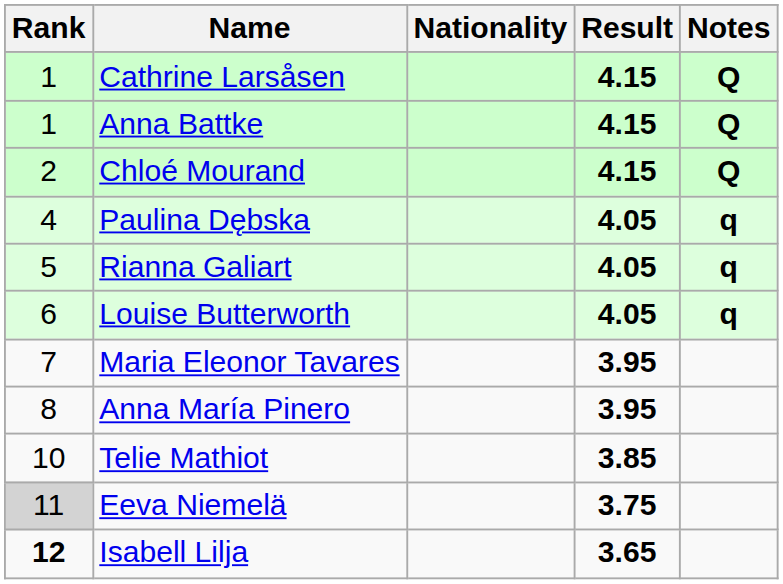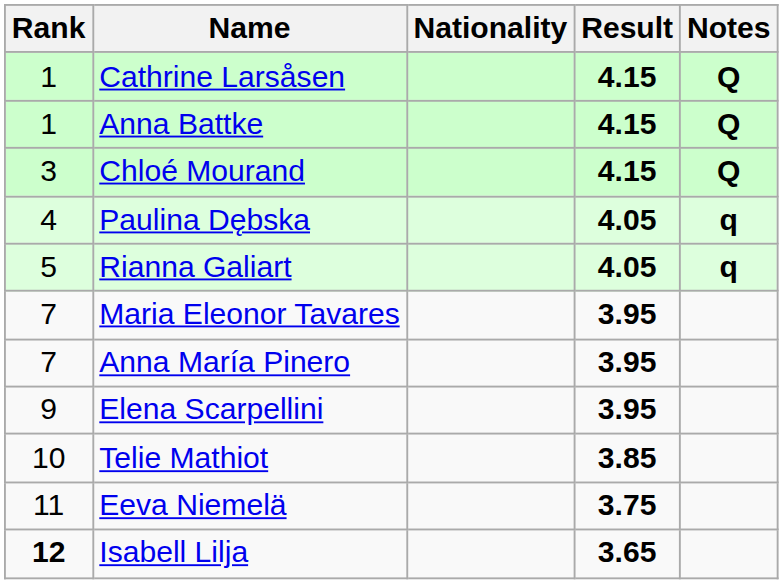 <table class="wikitable sortable" style="text-align:center">
 <tr>
 <th>Rank</th>
 <th>Name</th>
 <th>Nationality</th>
 <th>Result</th>
 <th>Notes</th>
 </tr>
 <tr bgcolor=ccffcc>
 <td>1</td>
 <td align=left><a href='#'>Cathrine Larsåsen</a></td>
 <td align=left></td>
 <td><strong>4.15</strong></td>
 <td><strong>Q</strong></td>
 </tr>
 <tr bgcolor=ccffcc>
 <td>1</td>
 <td align=left><a href='#'>Anna Battke</a></td>
 <td align=left></td>
 <td><strong>4.15</strong></td>
 <td><strong>Q</strong></td>
 </tr>
 <tr bgcolor=ccffcc>
-<td>2</td>
+<td>3</td>
 <td align=left><a href='#'>Chloé Mourand</a></td>
 <td align=left></td>
 <td><strong>4.15</strong></td>
 <td><strong>Q</strong></td>
 </tr>
 <tr bgcolor=ddffdd>
 <td>4</td>
 <td align=left><a href='#'>Paulina Dębska</a></td>
 <td align=left></td>
 <td><strong>4.05</strong></td>
 <td><strong>q</strong></td>
 </tr>
 <tr bgcolor=ddffdd>
 <td>5</td>
 <td align=left><a href='#'>Rianna Galiart</a></td>
 <td align=left></td>
 <td><strong>4.05</strong></td>
 <td><strong>q</strong></td>
 </tr>
-<tr bgcolor=ddffdd>
-<td>6</td>
-<td align=left><a href='#'>Louise Butterworth</a></td>
-<td align=left></td>
-<td><strong>4.05</strong></td>
-<td><strong>q</strong></td>
-</tr>
 <tr>
 <td>7</td>
 <td align=left><a href='#'>Maria Eleonor Tavares</a></td>
 <td align=left></td>
 <td><strong>3.95</strong></td>
 <td></td>
 </tr>
 <tr>
-<td>8</td>
+<td>7</td>
 <td align=left><a href='#'>Anna María Pinero</a></td>
+<td align=left></td>
+<td><strong>3.95</strong></td>
+<td></td>
+</tr>
+<tr>
+<td>9</td>
+<td align=left><a href='#'>Elena Scarpellini</a></td>
 <td align=left></td>
 <td><strong>3.95</strong></td>
 <td></td>
 </tr>
 <tr>
 <td>10</td>
 <td align=left><a href='#'>Telie Mathiot</a></td>
 <td align=left></td>
 <td><strong>3.85</strong></td>
 <td></td>
 </tr>
 <tr>
-<td style="background: lightgrey;">11</td>
+<td>11</td>
 <td align=left><a href='#'>Eeva Niemelä</a></td>
 <td align=left></td>
 <td><strong>3.75</strong></td>
 <td></td>
 </tr>
 <tr>
 <td><strong>12</strong></td>
 <td align=left><a href='#'>Isabell Lilja</a></td>
 <td align=left></td>
 <td><strong>3.65</strong></td>
 <td></td>
 </tr>
 </table>
